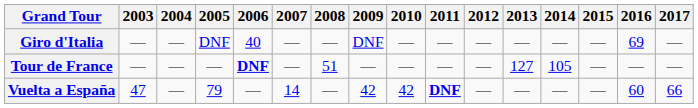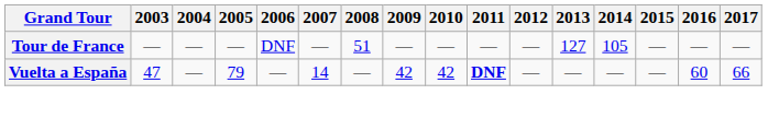 <table class="wikitable plainrowheaders">
 <tr>
 <th scope="col"><a href='#'>Grand Tour</a></th>
 <th scope="col">2003</th>
 <th scope="col">2004</th>
 <th scope="col">2005</th>
 <th scope="col">2006</th>
 <th scope="col">2007</th>
 <th scope="col">2008</th>
 <th scope="col">2009</th>
 <th scope="col">2010</th>
 <th scope="col">2011</th>
 <th scope="col">2012</th>
 <th scope="col">2013</th>
 <th scope="col">2014</th>
 <th scope="col">2015</th>
 <th scope="col">2016</th>
 <th scope="col">2017</th>
 </tr>
 <tr style="text-align:center;">
-<th scope="row"> <a href='#'>Giro d'Italia</a></th>
-<td>—</td>
-<td>—</td>
-<td><a href='#'>DNF</a></td>
-<td><a href='#'>40</a></td>
-<td>—</td>
-<td>—</td>
-<td><a href='#'>DNF</a></td>
-<td>—</td>
-<td>—</td>
-<td>—</td>
-<td>—</td>
-<td>—</td>
-<td>—</td>
-<td><a href='#'>69</a></td>
-<td>—</td>
-</tr>
-<tr style="text-align:center;">
 <th scope="row"> <a href='#'>Tour de France</a></th>
 <td>—</td>
 <td>—</td>
 <td>—</td>
-<td><strong><a href='#'>DNF</a></strong></td>
+<td><a href='#'>DNF</a></td>
 <td>—</td>
 <td><a href='#'>51</a></td>
 <td>—</td>
 <td>—</td>
 <td>—</td>
 <td>—</td>
 <td><a href='#'>127</a></td>
 <td><a href='#'>105</a></td>
 <td>—</td>
 <td>—</td>
 <td>—</td>
 </tr>
 <tr style="text-align:center;">
 <th scope="row"> <a href='#'>Vuelta a España</a></th>
 <td><a href='#'>47</a></td>
 <td>—</td>
 <td><a href='#'>79</a></td>
 <td>—</td>
 <td><a href='#'>14</a></td>
 <td>—</td>
 <td><a href='#'>42</a></td>
 <td><a href='#'>42</a></td>
 <td><strong><a href='#'>DNF</a></strong></td>
 <td>—</td>
 <td>—</td>
 <td>—</td>
 <td>—</td>
 <td><a href='#'>60</a></td>
 <td><a href='#'>66</a></td>
 </tr>
 </table>
